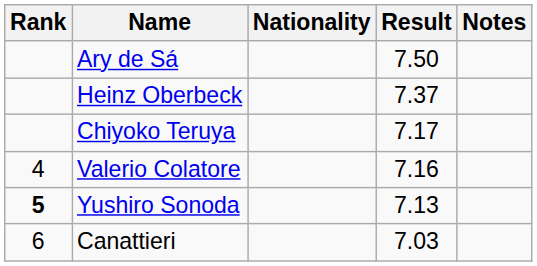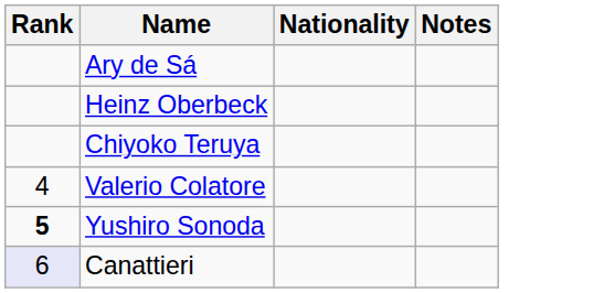 <table class="wikitable sortable" style="text-align:center">
 <tr>
 <th>Rank</th>
 <th>Name</th>
 <th>Nationality</th>
-<th>Result</th>
 <th>Notes</th>
 </tr>
 <tr>
 <td></td>
 <td align=left><a href='#'>Ary de Sá</a></td>
 <td align=left></td>
-<td>7.50</td>
 <td></td>
 </tr>
 <tr>
 <td></td>
 <td align=left><a href='#'>Heinz Oberbeck</a></td>
 <td align=left></td>
-<td>7.37</td>
 <td></td>
 </tr>
 <tr>
 <td></td>
 <td align=left><a href='#'>Chiyoko Teruya</a></td>
 <td align=left></td>
-<td>7.17</td>
 <td></td>
 </tr>
 <tr>
 <td>4</td>
 <td align=left><a href='#'>Valerio Colatore</a></td>
 <td align=left></td>
-<td>7.16</td>
 <td></td>
 </tr>
 <tr>
 <td><strong>5</strong></td>
 <td align=left><a href='#'>Yushiro Sonoda</a></td>
 <td align=left></td>
-<td>7.13</td>
 <td></td>
 </tr>
 <tr>
-<td>6</td>
+<td style="background: lavender;">6</td>
 <td align=left>Canattieri</td>
 <td align=left></td>
-<td>7.03</td>
 <td></td>
 </tr>
 </table>
